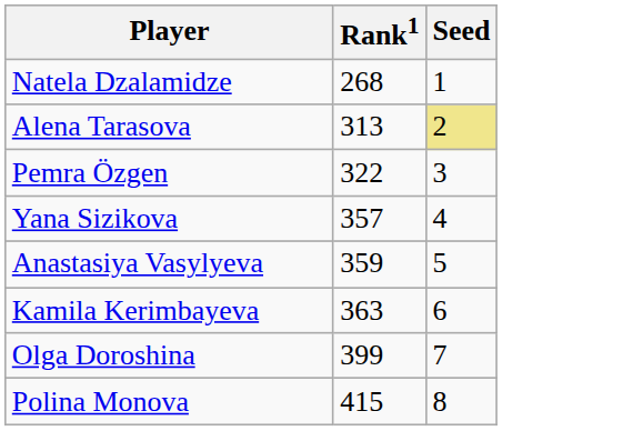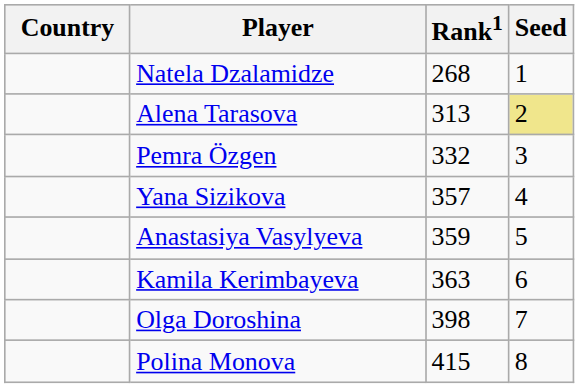 <table class="sortable wikitable">
 <tr>
+<th width="70">Country</th>
 <th width="175">Player</th>
 <th>Rank<sup>1</sup></th>
 <th>Seed</th>
 </tr>
 <tr>
+<td></td>
 <td><a href='#'>Natela Dzalamidze</a></td>
 <td>268</td>
 <td>1</td>
 </tr>
 <tr>
+<td></td>
 <td><a href='#'>Alena Tarasova</a></td>
 <td>313</td>
 <td style="background: khaki;">2</td>
 </tr>
 <tr>
+<td></td>
 <td><a href='#'>Pemra Özgen</a></td>
-<td>322</td>
+<td>332</td>
 <td>3</td>
 </tr>
 <tr>
+<td></td>
 <td><a href='#'>Yana Sizikova</a></td>
 <td>357</td>
 <td>4</td>
 </tr>
 <tr>
+<td></td>
 <td><a href='#'>Anastasiya Vasylyeva</a></td>
 <td>359</td>
 <td>5</td>
 </tr>
 <tr>
+<td></td>
 <td><a href='#'>Kamila Kerimbayeva</a></td>
 <td>363</td>
 <td>6</td>
 </tr>
 <tr>
+<td></td>
 <td><a href='#'>Olga Doroshina</a></td>
-<td>399</td>
+<td>398</td>
 <td>7</td>
 </tr>
 <tr>
+<td></td>
 <td><a href='#'>Polina Monova</a></td>
 <td>415</td>
 <td>8</td>
 </tr>
 </table>
